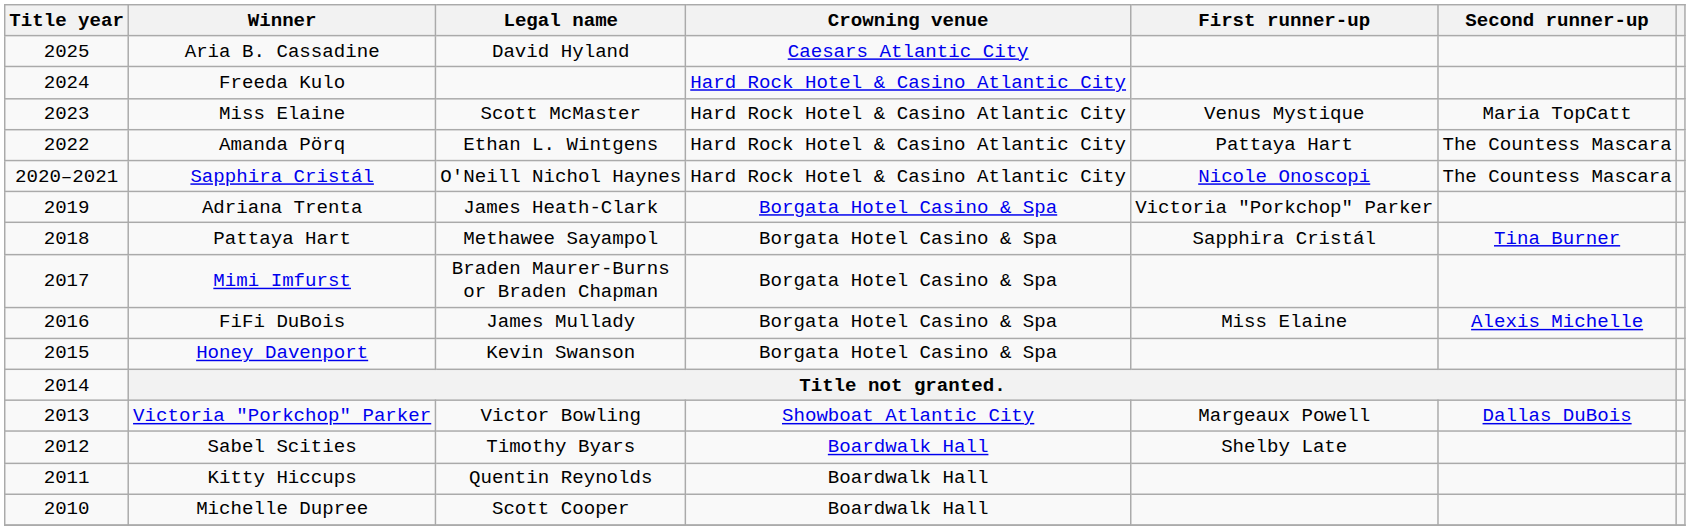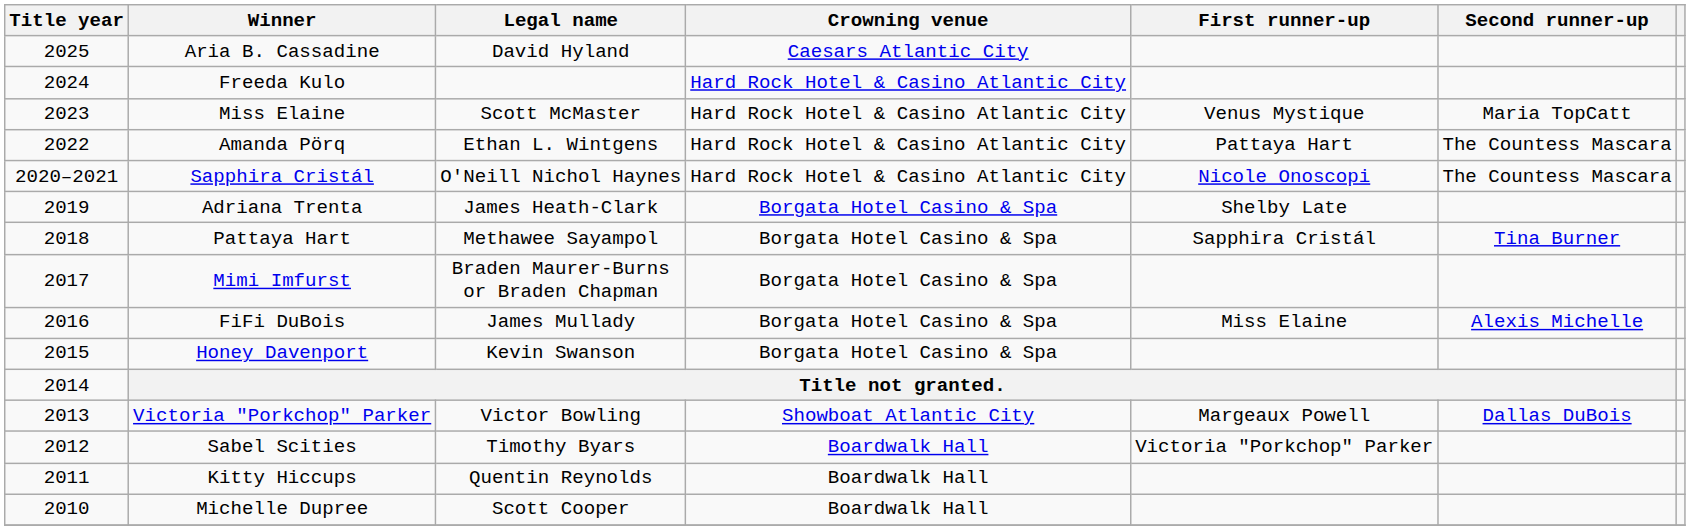 <table class="wikitable plainrowheaders sortable">
 <tr>
 <th>Title year</th>
 <th>Winner</th>
 <th>Legal name</th>
 <th>Crowning venue</th>
 <th>First runner-up</th>
 <th>Second runner-up</th>
 <th style="text-align: center;" class="unsortable"></th>
 </tr>
 <tr>
 <td style="text-align: center;">2025</td>
 <td style="text-align: center;">Aria B. Cassadine</td>
 <td style="text-align: center;">David Hyland</td>
 <td style="text-align: center;"><a href='#'>Caesars Atlantic City</a></td>
 <td style="text-align: center;"></td>
 <td style="text-align: center;"></td>
 <td style="text-align: center;"></td>
 </tr>
 <tr>
 <td style="text-align: center;">2024</td>
 <td style="text-align: center;">Freeda Kulo</td>
 <td style="text-align: center;"></td>
 <td style="text-align: center;"><a href='#'>Hard Rock Hotel & Casino Atlantic City</a></td>
 <td style="text-align: center;"></td>
 <td style="text-align: center;"></td>
 <td style="text-align: center;"></td>
 </tr>
 <tr>
 <td style="text-align: center;">2023</td>
 <td style="text-align: center;">Miss Elaine</td>
 <td style="text-align: center;">Scott McMaster</td>
 <td style="text-align: center;">Hard Rock Hotel & Casino Atlantic City</td>
 <td style="text-align: center;">Venus Mystique</td>
 <td style="text-align: center;">Maria TopCatt</td>
 <td style="text-align: center;"></td>
 </tr>
 <tr>
 <td style="text-align: center;">2022</td>
 <td style="text-align: center;">Amanda Pörq</td>
 <td style="text-align: center;">Ethan L. Wintgens</td>
 <td style="text-align: center;">Hard Rock Hotel & Casino Atlantic City</td>
 <td style="text-align: center;">Pattaya Hart</td>
 <td style="text-align: center;">The Countess Mascara</td>
 <td style="text-align: center;"></td>
 </tr>
 <tr>
 <td style="text-align: center;">2020–2021</td>
 <td style="text-align: center;"><a href='#'>Sapphira Cristál</a></td>
 <td style="text-align: center;">O'Neill Nichol Haynes</td>
 <td style="text-align: center;">Hard Rock Hotel & Casino Atlantic City</td>
 <td style="text-align: center;"><a href='#'>Nicole Onoscopi</a></td>
 <td style="text-align: center;">The Countess Mascara</td>
 <td style="text-align: center;"></td>
 </tr>
 <tr>
 <td style="text-align: center;">2019</td>
 <td style="text-align: center;">Adriana Trenta</td>
 <td style="text-align: center;">James Heath-Clark</td>
 <td style="text-align: center;"><a href='#'>Borgata Hotel Casino & Spa</a></td>
-<td style="text-align: center;">Victoria "Porkchop" Parker</td>
+<td style="text-align: center;">Shelby Late</td>
 <td style="text-align: center;"></td>
 <td style="text-align: center;"></td>
 </tr>
 <tr>
 <td style="text-align: center;">2018</td>
 <td style="text-align: center;">Pattaya Hart</td>
 <td style="text-align: center;">Methawee Sayampol</td>
 <td style="text-align: center;">Borgata Hotel Casino & Spa</td>
 <td style="text-align: center;">Sapphira Cristál</td>
 <td style="text-align: center;"><a href='#'>Tina Burner</a></td>
 <td style="text-align: center;"></td>
 </tr>
 <tr>
 <td style="text-align: center;">2017</td>
 <td style="text-align: center;"><a href='#'>Mimi Imfurst</a></td>
 <td style="text-align: center;">Braden Maurer-Burns<br>or Braden Chapman</td>
 <td style="text-align: center;">Borgata Hotel Casino & Spa</td>
 <td style="text-align: center;"></td>
 <td style="text-align: center;"></td>
 <td style="text-align: center;"></td>
 </tr>
 <tr>
 <td style="text-align: center;">2016</td>
 <td style="text-align: center;">FiFi DuBois</td>
 <td style="text-align: center;">James Mullady</td>
 <td style="text-align: center;">Borgata Hotel Casino & Spa</td>
 <td style="text-align: center;">Miss Elaine</td>
 <td style="text-align: center;"><a href='#'>Alexis Michelle</a></td>
 <td style="text-align: center;"></td>
 </tr>
 <tr>
 <td style="text-align: center;">2015</td>
 <td style="text-align: center;"><a href='#'>Honey Davenport</a></td>
 <td style="text-align: center;">Kevin Swanson</td>
 <td style="text-align: center;">Borgata Hotel Casino & Spa</td>
 <td style="text-align: center;"></td>
 <td style="text-align: center;"></td>
 <td style="text-align: center;"></td>
 </tr>
 <tr>
 <td style="text-align: center;">2014</td>
 <th style="text-align: center;" colspan="5;" class="unsortable">Title not granted.</th>
 <td style="text-align: center;"></td>
 </tr>
 <tr>
 <td style="text-align: center;">2013</td>
 <td style="text-align: center;"><a href='#'>Victoria "Porkchop" Parker</a></td>
 <td style="text-align: center;">Victor Bowling</td>
 <td style="text-align: center;"><a href='#'>Showboat Atlantic City</a></td>
 <td style="text-align: center;">Margeaux Powell</td>
 <td style="text-align: center;"><a href='#'>Dallas DuBois</a></td>
 <td style="text-align: center;"></td>
 </tr>
 <tr>
 <td style="text-align: center;">2012</td>
 <td style="text-align: center;">Sabel Scities</td>
 <td style="text-align: center;">Timothy Byars</td>
 <td style="text-align: center;"><a href='#'>Boardwalk Hall</a></td>
-<td style="text-align: center;">Shelby Late</td>
+<td style="text-align: center;">Victoria "Porkchop" Parker</td>
 <td style="text-align: center;"></td>
 <td style="text-align: center;"></td>
 </tr>
 <tr>
 <td style="text-align: center;">2011</td>
 <td style="text-align: center;">Kitty Hiccups</td>
 <td style="text-align: center;">Quentin Reynolds</td>
 <td style="text-align: center;">Boardwalk Hall</td>
 <td style="text-align: center;"></td>
 <td style="text-align: center;"></td>
 <td style="text-align: center;"></td>
 </tr>
 <tr>
 <td style="text-align: center;">2010</td>
 <td style="text-align: center;">Michelle Dupree</td>
 <td style="text-align: center;">Scott Cooper</td>
 <td style="text-align: center;">Boardwalk Hall</td>
 <td style="text-align: center;"></td>
 <td style="text-align: center;"></td>
 <td style="text-align: center;"></td>
 </tr>
 <tr>
 </tr>
 </table>
